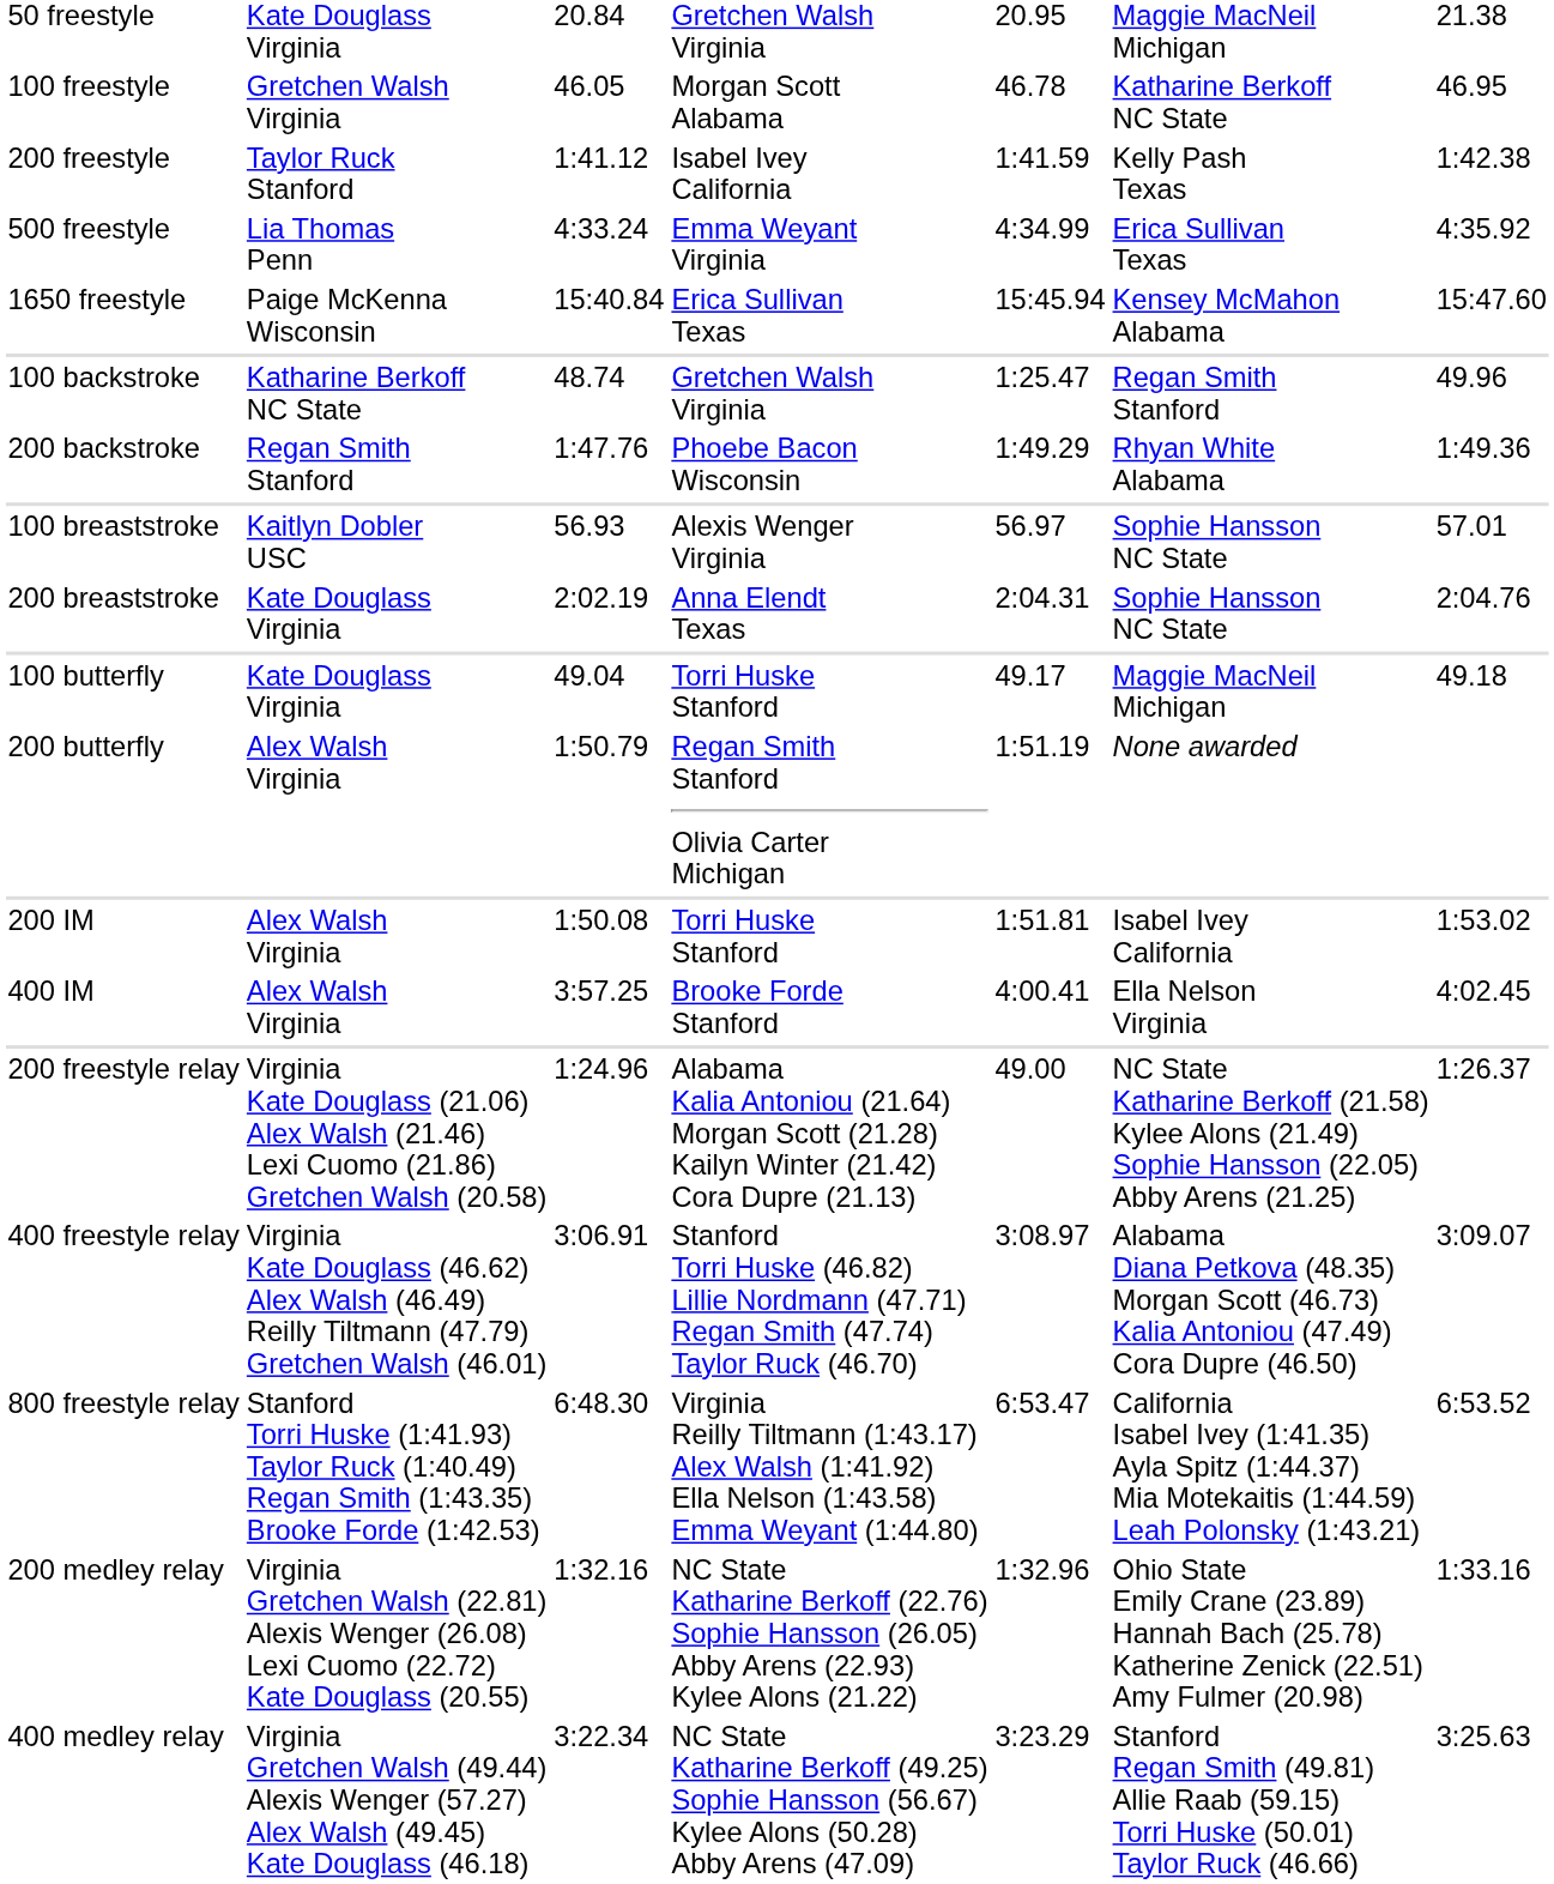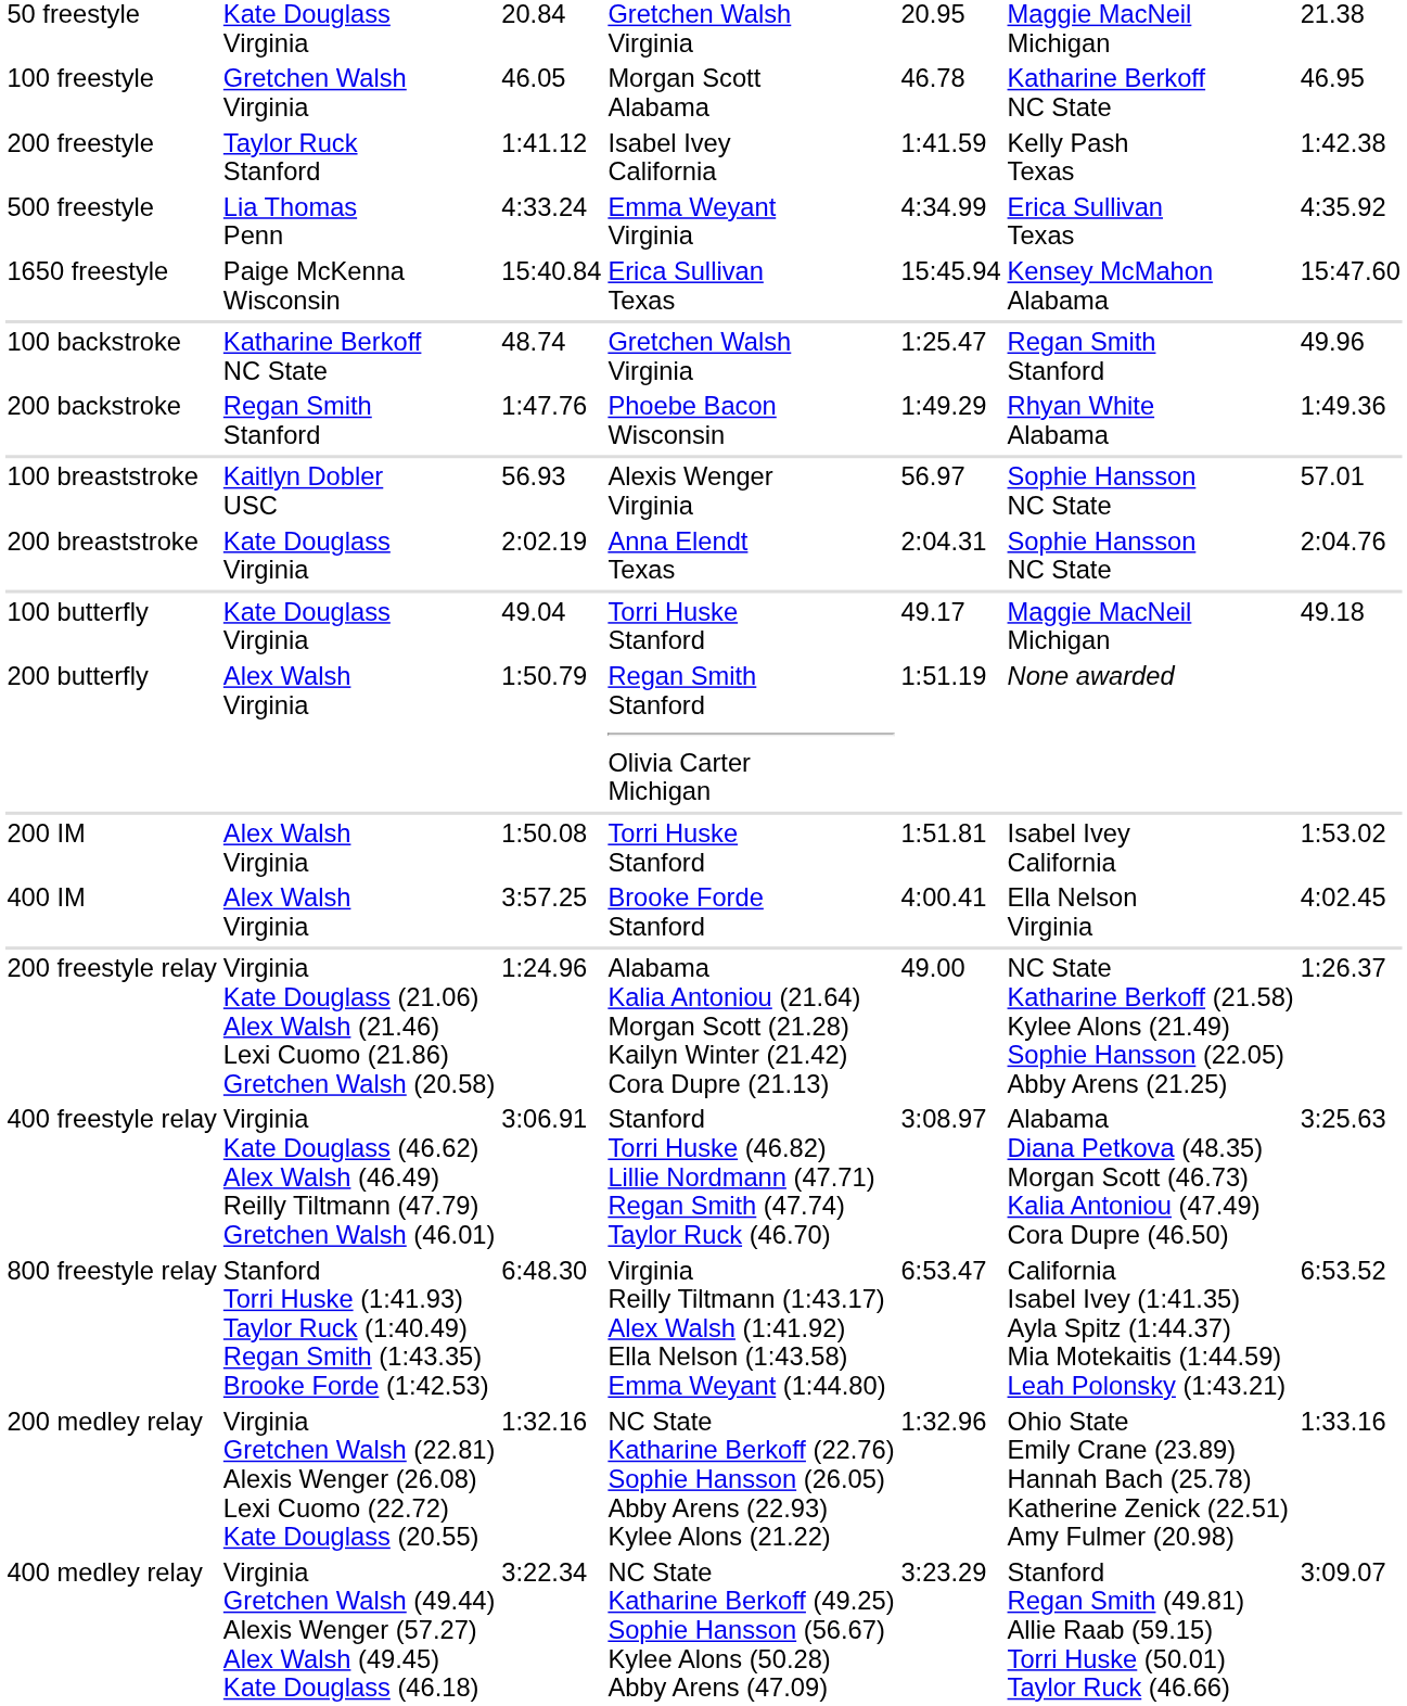 <table>
 <tr valign="top">
 <td>50 freestyle</td>
 <td><a href='#'>Kate Douglass</a> <br>Virginia</td>
 <td>20.84</td>
 <td><a href='#'>Gretchen Walsh</a><br> Virginia</td>
 <td>20.95</td>
 <td><a href='#'>Maggie MacNeil</a> <br>Michigan</td>
 <td>21.38</td>
 </tr>
 <tr valign="top">
 <td>100 freestyle</td>
 <td><a href='#'>Gretchen Walsh</a> <br>Virginia</td>
 <td>46.05</td>
 <td>Morgan Scott <br>Alabama</td>
 <td>46.78</td>
 <td><a href='#'>Katharine Berkoff</a> <br>NC State</td>
 <td>46.95</td>
 </tr>
 <tr valign="top">
 <td>200 freestyle</td>
 <td><a href='#'>Taylor Ruck</a> <br>Stanford</td>
 <td>1:41.12</td>
 <td>Isabel Ivey <br>California</td>
 <td>1:41.59</td>
 <td>Kelly Pash <br>Texas</td>
 <td>1:42.38</td>
 </tr>
 <tr valign="top">
 <td>500 freestyle</td>
 <td><a href='#'>Lia Thomas</a> <br> Penn</td>
 <td>4:33.24</td>
 <td><a href='#'>Emma Weyant</a> <br> Virginia</td>
 <td>4:34.99</td>
 <td><a href='#'>Erica Sullivan</a> <br> Texas</td>
 <td>4:35.92</td>
 </tr>
 <tr valign="top">
 <td>1650 freestyle</td>
 <td>Paige McKenna <br>Wisconsin</td>
 <td>15:40.84</td>
 <td><a href='#'>Erica Sullivan</a> <br>Texas</td>
 <td>15:45.94</td>
 <td><a href='#'>Kensey McMahon</a> <br>Alabama</td>
 <td>15:47.60</td>
 </tr>
 <tr bgcolor=#DDDDDD>
 <td colspan=10></td>
 </tr>
 <tr valign="top">
 <td>100 backstroke</td>
 <td><a href='#'>Katharine Berkoff</a> <br>NC State</td>
 <td>48.74</td>
 <td><a href='#'>Gretchen Walsh</a> <br>Virginia</td>
 <td>1:25.47</td>
 <td><a href='#'>Regan Smith</a><br>Stanford</td>
 <td>49.96</td>
 </tr>
 <tr valign="top">
 <td>200 backstroke</td>
 <td><a href='#'>Regan Smith</a> <br>Stanford</td>
 <td>1:47.76</td>
 <td><a href='#'>Phoebe Bacon</a> <br>Wisconsin</td>
 <td>1:49.29</td>
 <td><a href='#'>Rhyan White</a> <br>Alabama</td>
 <td>1:49.36</td>
 </tr>
 <tr bgcolor=#DDDDDD>
 <td colspan=10></td>
 </tr>
 <tr valign="top">
 <td>100 breaststroke</td>
 <td><a href='#'>Kaitlyn Dobler</a> <br>USC</td>
 <td>56.93</td>
 <td>Alexis Wenger <br>Virginia</td>
 <td>56.97</td>
 <td><a href='#'>Sophie Hansson</a> <br>NC State</td>
 <td>57.01</td>
 </tr>
 <tr valign="top">
 <td>200 breaststroke</td>
 <td><a href='#'>Kate Douglass</a><br>Virginia</td>
 <td>2:02.19</td>
 <td><a href='#'>Anna Elendt</a><br> Texas</td>
 <td>2:04.31</td>
 <td><a href='#'>Sophie Hansson</a> <br>NC State</td>
 <td>2:04.76</td>
 </tr>
 <tr bgcolor=#DDDDDD>
 <td colspan=10></td>
 </tr>
 <tr valign="top">
 <td>100 butterfly</td>
 <td><a href='#'>Kate Douglass</a> <br>Virginia</td>
 <td>49.04</td>
 <td><a href='#'>Torri Huske</a> <br>Stanford</td>
 <td>49.17</td>
 <td><a href='#'>Maggie MacNeil</a><br>Michigan</td>
 <td>49.18</td>
 </tr>
 <tr valign="top">
 <td>200 butterfly</td>
 <td><a href='#'>Alex Walsh</a> <br>Virginia</td>
 <td>1:50.79</td>
 <td><a href='#'>Regan Smith</a> <br>Stanford <hr> Olivia Carter <br>Michigan</td>
 <td>1:51.19</td>
 <td colspan=2><em>None awarded</em></td>
 </tr>
 <tr bgcolor=#DDDDDD>
 <td colspan=10></td>
 </tr>
 <tr valign="top">
 <td>200 IM</td>
 <td><a href='#'>Alex Walsh</a> <br>Virginia</td>
 <td>1:50.08</td>
 <td><a href='#'>Torri Huske</a><br> Stanford</td>
 <td>1:51.81</td>
 <td>Isabel Ivey<br> California</td>
 <td>1:53.02</td>
 </tr>
 <tr valign="top">
 <td>400 IM</td>
 <td><a href='#'>Alex Walsh</a> <br>Virginia</td>
 <td>3:57.25</td>
 <td><a href='#'>Brooke Forde</a><br>Stanford</td>
 <td>4:00.41</td>
 <td>Ella Nelson <br>Virginia</td>
 <td>4:02.45</td>
 </tr>
 <tr bgcolor=#DDDDDD>
 <td colspan=10></td>
 </tr>
 <tr valign="top">
 <td>200 freestyle relay</td>
 <td>Virginia<br><a href='#'>Kate Douglass</a> (21.06)<br><a href='#'>Alex Walsh</a> (21.46)<br>Lexi Cuomo (21.86)<br><a href='#'>Gretchen Walsh</a> (20.58)</td>
 <td>1:24.96</td>
 <td>Alabama<br><a href='#'>Kalia Antoniou</a> (21.64)<br>Morgan Scott (21.28)<br>Kailyn Winter (21.42)<br>Cora Dupre (21.13)</td>
 <td>49.00</td>
 <td>NC State<br><a href='#'>Katharine Berkoff</a> (21.58)<br>Kylee Alons (21.49)<br><a href='#'>Sophie Hansson</a> (22.05)<br>Abby Arens (21.25)</td>
 <td>1:26.37</td>
 </tr>
 <tr valign="top">
 <td>400 freestyle relay</td>
 <td>Virginia<br><a href='#'>Kate Douglass</a> (46.62)<br><a href='#'>Alex Walsh</a> (46.49)<br>Reilly Tiltmann (47.79)<br><a href='#'>Gretchen Walsh</a> (46.01)</td>
 <td>3:06.91</td>
 <td>Stanford <br><a href='#'>Torri Huske</a> (46.82) <br><a href='#'>Lillie Nordmann</a> (47.71) <br><a href='#'>Regan Smith</a> (47.74) <br><a href='#'>Taylor Ruck</a> (46.70)</td>
 <td>3:08.97</td>
 <td>Alabama<br><a href='#'>Diana Petkova</a> (48.35)<br>Morgan Scott (46.73)<br><a href='#'>Kalia Antoniou</a> (47.49)<br>Cora Dupre (46.50)</td>
-<td>3:09.07</td>
+<td>3:25.63</td>
 </tr>
 <tr valign="top">
 <td>800 freestyle relay</td>
 <td>Stanford<br><a href='#'>Torri Huske</a> (1:41.93)<br><a href='#'>Taylor Ruck</a> (1:40.49)<br><a href='#'>Regan Smith</a> (1:43.35)<br><a href='#'>Brooke Forde</a> (1:42.53)</td>
 <td>6:48.30</td>
 <td>Virginia<br>Reilly Tiltmann (1:43.17)<br><a href='#'>Alex Walsh</a> (1:41.92)<br>Ella Nelson (1:43.58)<br><a href='#'>Emma Weyant</a> (1:44.80)</td>
 <td>6:53.47</td>
 <td>California<br>Isabel Ivey (1:41.35)<br>Ayla Spitz (1:44.37)<br>Mia Motekaitis (1:44.59)<br><a href='#'>Leah Polonsky</a> (1:43.21)</td>
 <td>6:53.52</td>
 </tr>
 <tr valign="top">
 <td>200 medley relay</td>
 <td>Virginia<br><a href='#'>Gretchen Walsh</a> (22.81)<br>Alexis Wenger (26.08)<br>Lexi Cuomo (22.72)<br><a href='#'>Kate Douglass</a> (20.55)</td>
 <td>1:32.16</td>
 <td>NC State<br><a href='#'>Katharine Berkoff</a> (22.76)<br><a href='#'>Sophie Hansson</a> (26.05)<br>Abby Arens (22.93)<br>Kylee Alons (21.22)</td>
 <td>1:32.96</td>
 <td>Ohio State<br>Emily Crane (23.89)<br>Hannah Bach (25.78)<br>Katherine Zenick (22.51)<br>Amy Fulmer (20.98)</td>
 <td>1:33.16</td>
 </tr>
 <tr valign="top">
 <td>400 medley relay</td>
 <td>Virginia<br><a href='#'>Gretchen Walsh</a> (49.44)<br>Alexis Wenger (57.27)<br><a href='#'>Alex Walsh</a> (49.45)<br><a href='#'>Kate Douglass</a> (46.18)</td>
 <td>3:22.34</td>
 <td>NC State<br><a href='#'>Katharine Berkoff</a> (49.25)<br><a href='#'>Sophie Hansson</a> (56.67)<br>Kylee Alons (50.28)<br>Abby Arens (47.09)</td>
 <td>3:23.29</td>
 <td>Stanford<br><a href='#'>Regan Smith</a> (49.81)<br>Allie Raab (59.15) <br> <a href='#'>Torri Huske</a> (50.01) <br><a href='#'>Taylor Ruck</a> (46.66)</td>
-<td>3:25.63</td>
+<td>3:09.07</td>
 </tr>
 </table>
